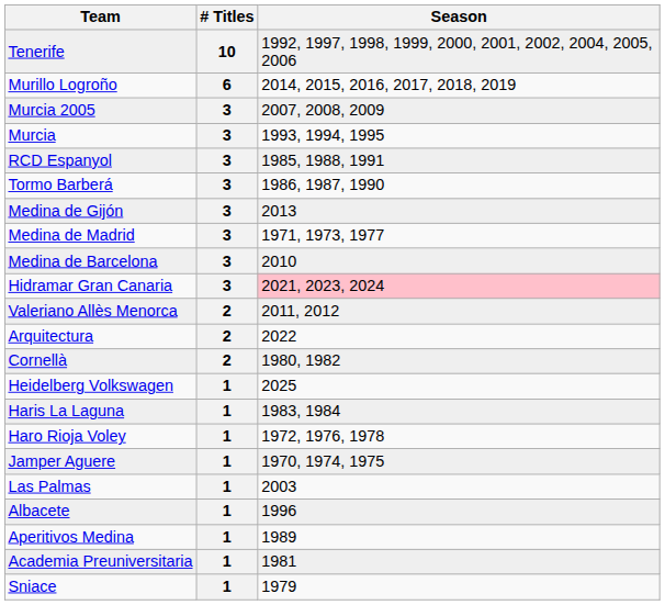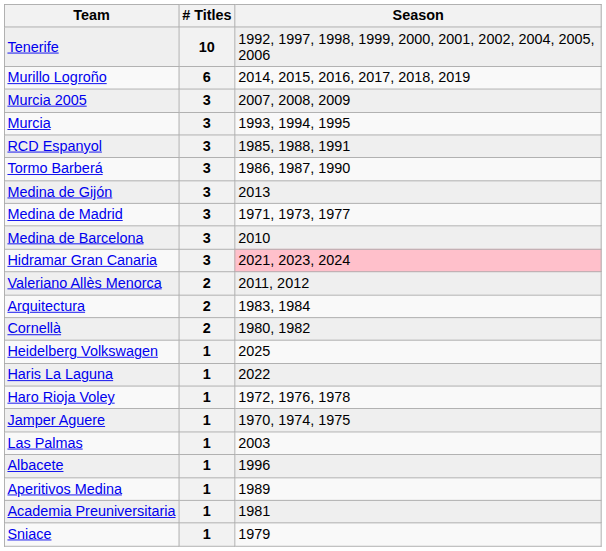 <table class="wikitable" style="margin:1em auto;">
 <tr bgcolor=#CCCCCC>
 <th>Team</th>
 <th># Titles</th>
 <th width="400">Season</th>
 </tr>
 <tr bgcolor=#EFEFEF>
 <td align=left> <a href='#'>Tenerife</a></td>
 <th align=center>10</th>
 <td>1992, 1997, 1998, 1999, 2000, 2001, 2002, 2004, 2005, 2006</td>
 </tr>
 <tr>
 <td align=left> <a href='#'>Murillo Logroño</a></td>
 <th align=center>6</th>
 <td>2014, 2015, 2016, 2017, 2018, 2019</td>
 </tr>
 <tr bgcolor=#EFEFEF>
 <td align=left> <a href='#'>Murcia 2005</a></td>
 <th align=center>3</th>
 <td>2007, 2008, 2009</td>
 </tr>
 <tr>
 <td align=left> <a href='#'>Murcia</a></td>
 <th align=center>3</th>
 <td>1993, 1994, 1995</td>
 </tr>
 <tr bgcolor=#EFEFEF>
 <td align=left> <a href='#'>RCD Espanyol</a></td>
 <th align=center>3</th>
 <td>1985, 1988, 1991</td>
 </tr>
 <tr>
 <td align=left> <a href='#'>Tormo Barberá</a></td>
 <th align=center>3</th>
 <td>1986, 1987, 1990</td>
 </tr>
 <tr bgcolor=#EFEFEF>
 <td align=left> <a href='#'>Medina de Gijón</a></td>
 <th align=center>3</th>
 <td>2013</td>
 </tr>
 <tr>
 <td align=left> <a href='#'>Medina de Madrid</a></td>
 <th align=center>3</th>
 <td>1971, 1973, 1977</td>
 </tr>
 <tr bgcolor=#EFEFEF>
 <td align=left> <a href='#'>Medina de Barcelona</a></td>
 <th align=center>3</th>
 <td>2010</td>
 </tr>
 <tr>
 <td align=left> <a href='#'>Hidramar Gran Canaria</a></td>
 <th align=center>3</th>
 <td style="background: pink;">2021, 2023, 2024</td>
 </tr>
 <tr bgcolor=#EFEFEF>
 <td align=left> <a href='#'>Valeriano Allès Menorca</a></td>
 <th align=center>2</th>
 <td>2011, 2012</td>
 </tr>
 <tr>
 <td align=left> <a href='#'>Arquitectura</a></td>
 <th align=center>2</th>
-<td>2022</td>
+<td>1983, 1984</td>
 </tr>
 <tr bgcolor=#EFEFEF>
 <td align=left> <a href='#'>Cornellà</a></td>
 <th align=center>2</th>
 <td>1980, 1982</td>
 </tr>
 <tr>
 <td align=left> <a href='#'>Heidelberg Volkswagen</a></td>
 <th align=center>1</th>
 <td>2025</td>
 </tr>
 <tr bgcolor=#EFEFEF>
 <td align=left> <a href='#'>Haris La Laguna</a></td>
 <th align=center>1</th>
-<td>1983, 1984</td>
+<td>2022</td>
 </tr>
 <tr>
 <td align=left> <a href='#'>Haro Rioja Voley</a></td>
 <th align=center>1</th>
 <td>1972, 1976, 1978</td>
 </tr>
 <tr bgcolor=#EFEFEF>
 <td align=left> <a href='#'>Jamper Aguere</a></td>
 <th align=center>1</th>
 <td>1970, 1974, 1975</td>
 </tr>
 <tr>
 <td align=left> <a href='#'>Las Palmas</a></td>
 <th align=center>1</th>
 <td>2003</td>
 </tr>
 <tr bgcolor=#EFEFEF>
 <td align=left> <a href='#'>Albacete</a></td>
 <th align=center>1</th>
 <td>1996</td>
 </tr>
 <tr>
 <td align=left> <a href='#'>Aperitivos Medina</a></td>
 <th align=center>1</th>
 <td>1989</td>
 </tr>
 <tr bgcolor=#EFEFEF>
 <td align=left> <a href='#'>Academia Preuniversitaria</a></td>
 <th align=center>1</th>
 <td>1981</td>
 </tr>
 <tr>
 <td align=left> <a href='#'>Sniace</a></td>
 <th align=center>1</th>
 <td>1979</td>
 </tr>
 </table>
